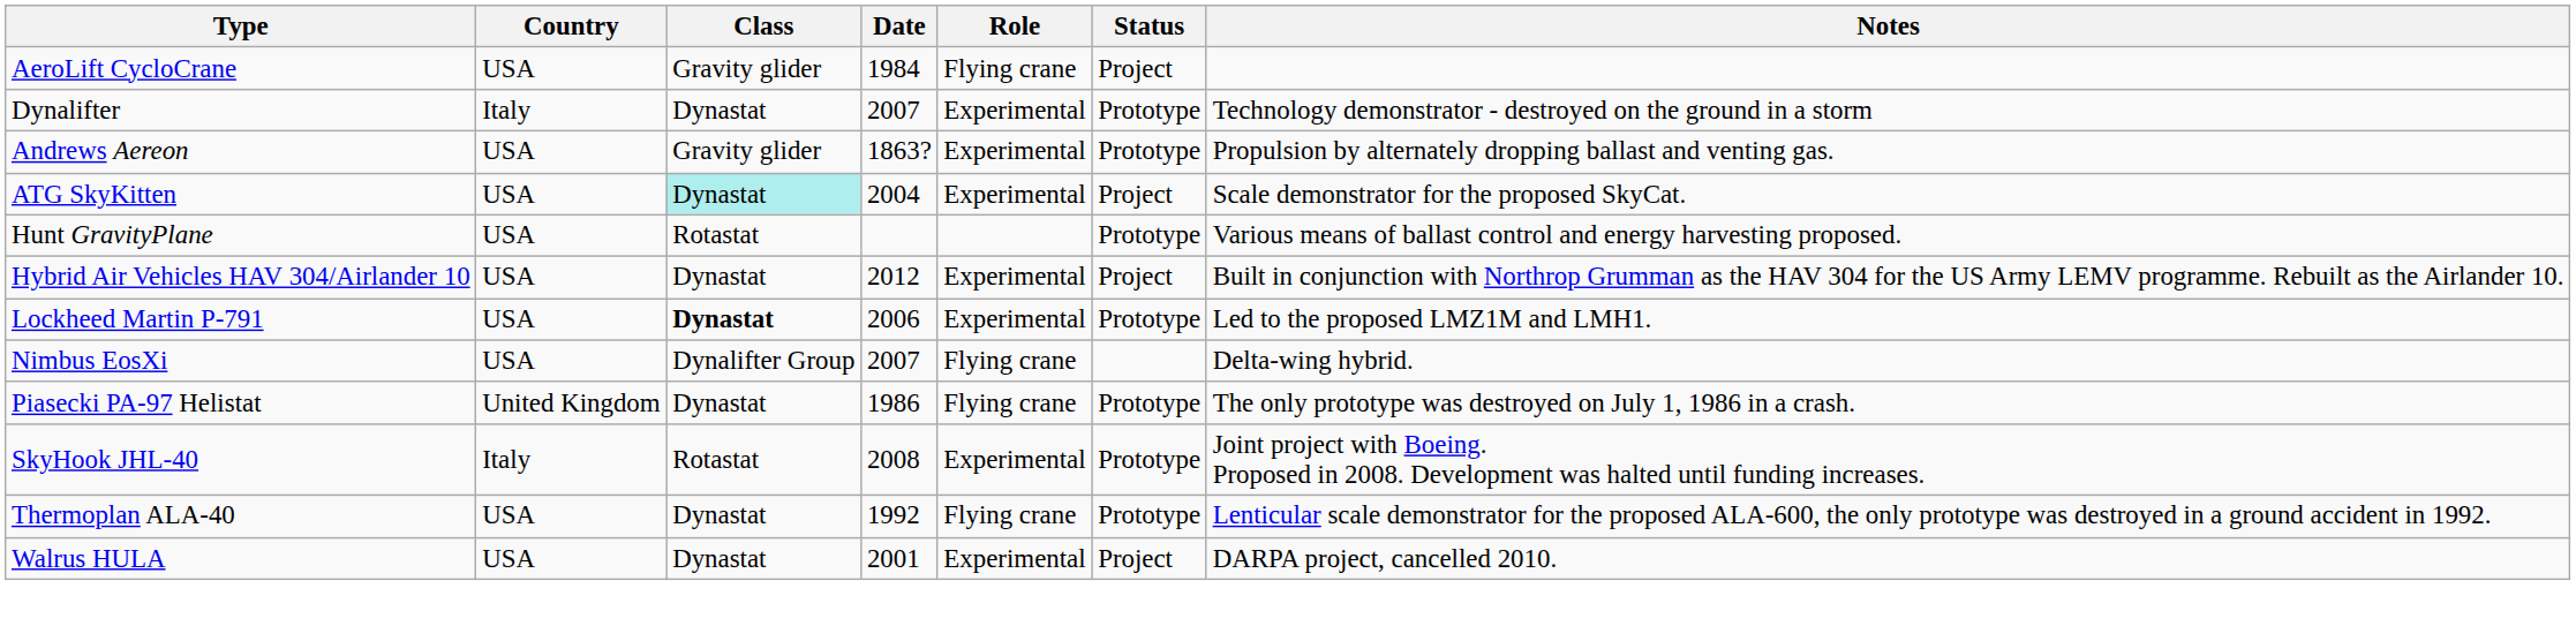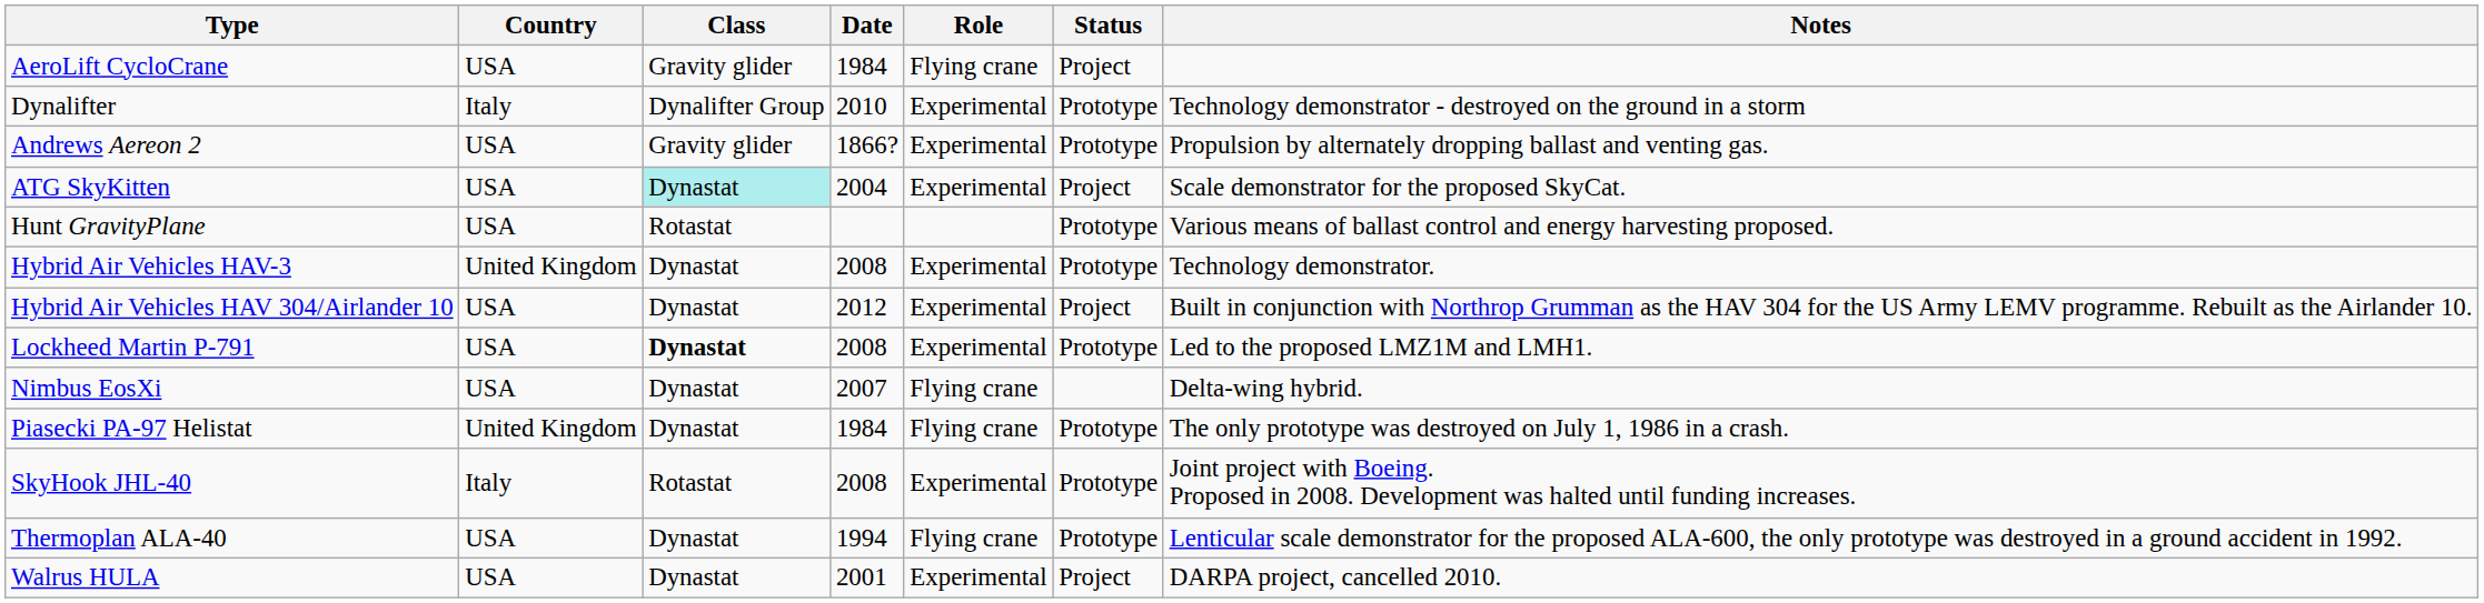 <table class="wikitable sortable">
 <tr>
 <th>Type</th>
 <th>Country</th>
 <th>Class</th>
 <th>Date</th>
 <th>Role</th>
 <th>Status</th>
 <th>Notes</th>
 </tr>
 <tr>
 <td><a href='#'>AeroLift CycloCrane</a></td>
 <td>USA</td>
 <td>Gravity glider</td>
 <td>1984</td>
 <td>Flying crane</td>
 <td>Project</td>
 <td></td>
 </tr>
 <tr>
 <td>Dynalifter</td>
 <td>Italy</td>
-<td>Dynastat</td>
-<td>2007</td>
+<td>Dynalifter Group</td>
+<td>2010</td>
 <td>Experimental</td>
 <td>Prototype</td>
 <td>Technology demonstrator - destroyed on the ground in a storm</td>
 </tr>
 <tr>
-<td><a href='#'>Andrews</a> <em>Aereon</em></td>
+<td><a href='#'>Andrews</a> <em>Aereon 2</em></td>
 <td>USA</td>
 <td>Gravity glider</td>
-<td>1863?</td>
+<td>1866?</td>
 <td>Experimental</td>
 <td>Prototype</td>
 <td>Propulsion by alternately dropping ballast and venting gas.</td>
 </tr>
 <tr>
 <td><a href='#'>ATG SkyKitten</a></td>
 <td>USA</td>
 <td style="background: paleturquoise;">Dynastat</td>
 <td>2004</td>
 <td>Experimental</td>
 <td>Project</td>
 <td>Scale demonstrator for the proposed SkyCat.</td>
 </tr>
 <tr>
 <td>Hunt <em>GravityPlane</em></td>
 <td>USA</td>
 <td>Rotastat</td>
 <td></td>
 <td></td>
 <td>Prototype</td>
 <td>Various means of ballast control and energy harvesting proposed.</td>
 </tr>
 <tr>
+<td><a href='#'>Hybrid Air Vehicles HAV-3</a></td>
+<td>United Kingdom</td>
+<td>Dynastat</td>
+<td>2008</td>
+<td>Experimental</td>
+<td>Prototype</td>
+<td>Technology demonstrator.</td>
+</tr>
+<tr>
 <td><a href='#'>Hybrid Air Vehicles HAV&nbsp;304/Airlander&nbsp;10</a></td>
 <td>USA</td>
 <td>Dynastat</td>
 <td>2012</td>
 <td>Experimental</td>
 <td>Project</td>
 <td>Built in conjunction with <a href='#'>Northrop Grumman</a> as the HAV 304 for the US Army LEMV programme. Rebuilt as the Airlander 10.</td>
 </tr>
 <tr>
 <td><a href='#'>Lockheed Martin P-791</a></td>
 <td>USA</td>
 <td><strong>Dynastat</strong></td>
-<td>2006</td>
+<td>2008</td>
 <td>Experimental</td>
 <td>Prototype</td>
 <td>Led to the proposed LMZ1M and LMH1.</td>
 </tr>
 <tr>
 <td><a href='#'>Nimbus EosXi</a></td>
 <td>USA</td>
-<td>Dynalifter Group</td>
+<td>Dynastat</td>
 <td>2007</td>
 <td>Flying crane</td>
 <td></td>
 <td>Delta-wing hybrid.</td>
 </tr>
 <tr>
 <td><a href='#'>Piasecki PA-97</a> Helistat</td>
 <td>United Kingdom</td>
 <td>Dynastat</td>
-<td>1986</td>
+<td>1984</td>
 <td>Flying crane</td>
 <td>Prototype</td>
 <td>The only prototype was destroyed on July 1, 1986 in a crash.</td>
 </tr>
 <tr>
 <td><a href='#'>SkyHook JHL-40</a></td>
 <td>Italy</td>
 <td>Rotastat</td>
 <td>2008</td>
 <td>Experimental</td>
 <td>Prototype</td>
 <td>Joint project with <a href='#'>Boeing</a>.<br>Proposed in 2008. Development was halted until funding increases.</td>
 </tr>
 <tr>
 <td><a href='#'>Thermoplan</a> ALA-40</td>
 <td>USA</td>
 <td>Dynastat</td>
-<td>1992</td>
+<td>1994</td>
 <td>Flying crane</td>
 <td>Prototype</td>
 <td><a href='#'>Lenticular</a> scale demonstrator for the proposed ALA-600, the only prototype was destroyed in a ground accident in 1992.</td>
 </tr>
 <tr>
 <td><a href='#'>Walrus HULA</a></td>
 <td>USA</td>
 <td>Dynastat</td>
 <td>2001</td>
 <td>Experimental</td>
 <td>Project</td>
 <td>DARPA project, cancelled 2010.</td>
 </tr>
 </table>
